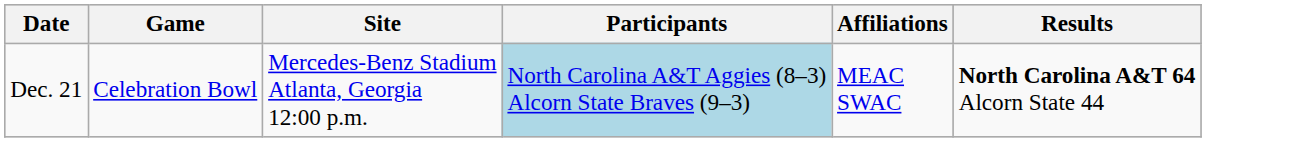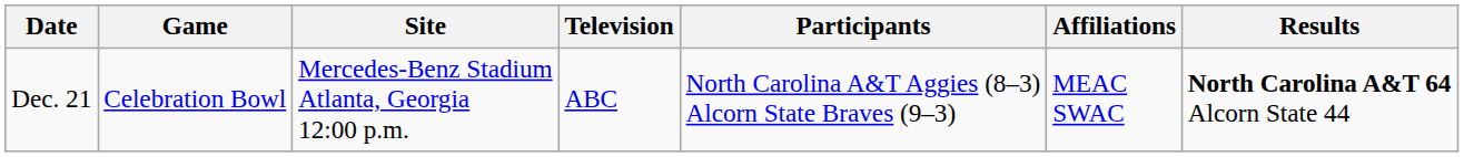 <table class="wikitable" style="font-size:90%;">
 <tr>
 <th>Date</th>
 <th>Game</th>
 <th>Site</th>
+<th>Television</th>
 <th>Participants</th>
 <th>Affiliations</th>
 <th>Results</th>
 </tr>
 <tr>
 <td>Dec. 21</td>
 <td><a href='#'>Celebration Bowl</a></td>
 <td><a href='#'>Mercedes-Benz Stadium</a><br><a href='#'>Atlanta, Georgia</a><br>12:00 p.m.</td>
-<td style="background: lightblue;"><a href='#'>North Carolina A&T Aggies</a> (8–3)<br><a href='#'>Alcorn State Braves</a> (9–3)</td>
+<td><a href='#'>ABC</a></td>
+<td><a href='#'>North Carolina A&T Aggies</a> (8–3)<br><a href='#'>Alcorn State Braves</a> (9–3)</td>
 <td><a href='#'>MEAC</a><br><a href='#'>SWAC</a></td>
 <td><strong>North Carolina A&T 64</strong><br>Alcorn State 44</td>
 </tr>
 </table>
